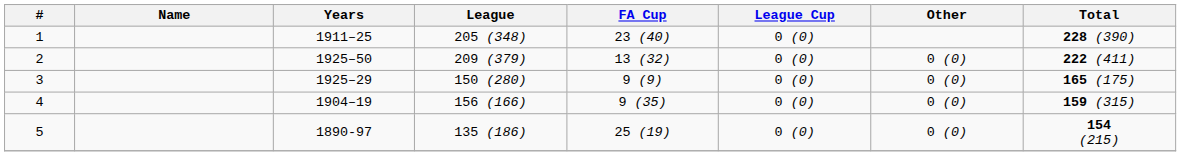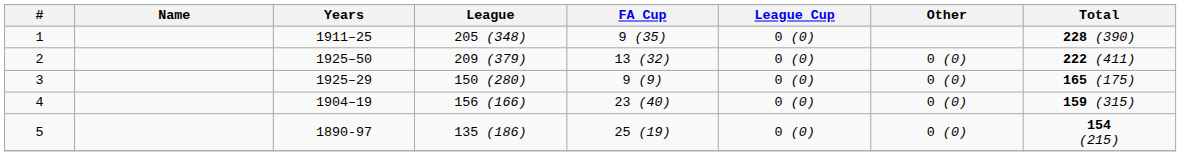 <table class="wikitable sortable" style="text-align: center;" width = 90%;>
 <tr>
 <th width=6%>#</th>
 <th width=17%>Name</th>
 <th width=12%>Years</th>
 <th width=13%>League</th>
 <th width=13%><a href='#'>FA Cup</a></th>
 <th width=13%><a href='#'>League Cup</a></th>
 <th width=13%>Other</th>
 <th width=13%>Total</th>
 </tr>
 <tr>
 <td>1</td>
 <td style="text-align:left;"> </td>
 <td>1911–25</td>
 <td>205 <em>(348)</em></td>
-<td>23 <em>(40)</em></td>
+<td>9 <em>(35)</em></td>
 <td>0 <em>(0)</em></td>
 <td></td>
 <td><strong>228</strong> <em>(390)</em></td>
 </tr>
 <tr>
 <td>2</td>
 <td style="text-align:left;"> </td>
 <td>1925–50</td>
 <td>209 <em>(379)</em></td>
 <td>13 <em>(32)</em></td>
 <td>0 <em>(0)</em></td>
 <td>0 <em>(0)</em></td>
 <td><strong>222</strong> <em>(411)</em></td>
 </tr>
 <tr>
 <td>3</td>
 <td style="text-align:left;"> </td>
 <td>1925–29</td>
 <td>150 <em>(280)</em></td>
 <td>9 <em>(9)</em></td>
 <td>0 <em>(0)</em></td>
 <td>0 <em>(0)</em></td>
 <td><strong>165</strong> <em>(175)</em></td>
 </tr>
 <tr>
 <td>4</td>
 <td style="text-align:left;"> </td>
 <td>1904–19</td>
 <td>156 <em>(166)</em></td>
-<td>9 <em>(35)</em></td>
+<td>23 <em>(40)</em></td>
 <td>0 <em>(0)</em></td>
 <td>0 <em>(0)</em></td>
 <td><strong>159</strong> <em>(315)</em></td>
 </tr>
 <tr>
 <td>5</td>
 <td style="text-align:left;"> </td>
 <td>1890-97</td>
 <td>135 <em>(186)</em></td>
 <td>25 <em>(19)</em></td>
 <td>0 <em>(0)</em></td>
 <td>0 <em>(0)</em></td>
 <td><strong>154</strong><br><em>(215)</em></td>
 </tr>
 <tr>
 </tr>
 </table>
